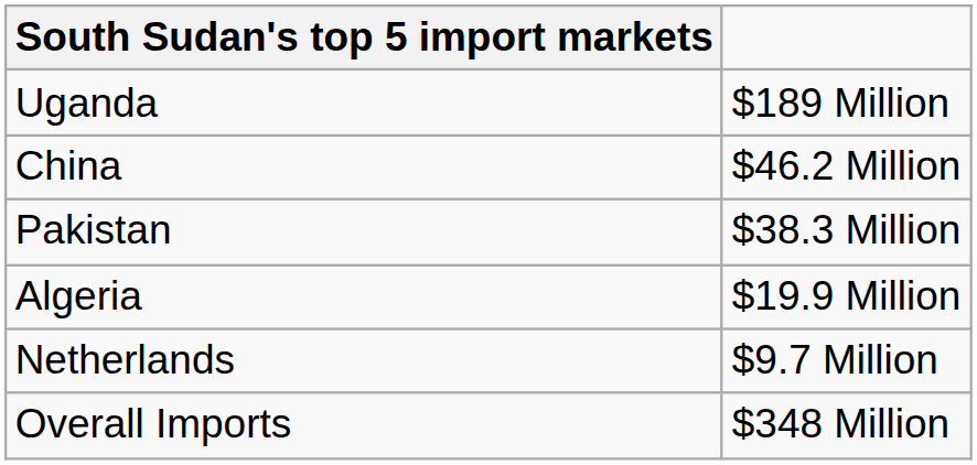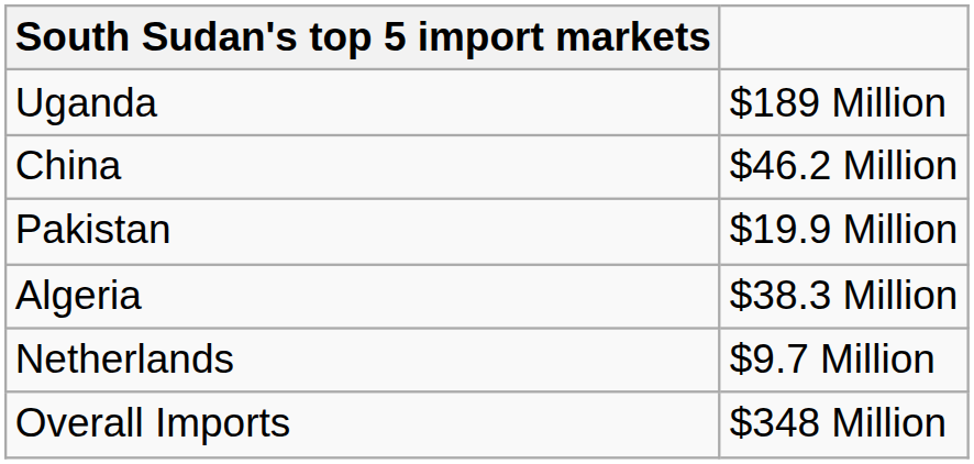 <table class="wikitable">
 <tr>
 <th>South Sudan's top 5 import markets</th>
 </tr>
 <tr>
 <td>Uganda</td>
 <td>$189 Million</td>
 </tr>
 <tr>
 <td>China</td>
 <td>$46.2 Million</td>
 </tr>
 <tr>
 <td>Pakistan</td>
-<td>$38.3 Million</td>
+<td>$19.9 Million</td>
 </tr>
 <tr>
 <td>Algeria</td>
-<td>$19.9 Million</td>
+<td>$38.3 Million</td>
 </tr>
 <tr>
 <td>Netherlands</td>
 <td>$9.7 Million</td>
 </tr>
 <tr>
 <td>Overall Imports</td>
 <td>$348 Million</td>
 </tr>
 </table>
